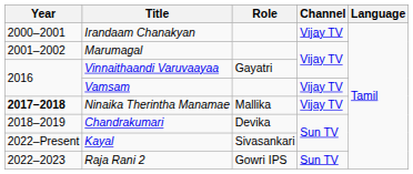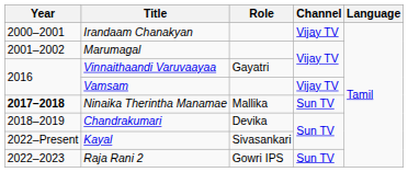 <table class="wikitable">
 <tr style="background:#ccc; text-align:center;">
 <th>Year</th>
 <th>Title</th>
 <th>Role</th>
 <th>Channel</th>
 <th>Language</th>
 </tr>
 <tr>
 <td>2000–2001</td>
 <td><em>Irandaam Chanakyan</em></td>
 <td></td>
 <td><a href='#'>Vijay TV</a></td>
 <td rowspan=8><a href='#'>Tamil</a></td>
 </tr>
 <tr>
 <td>2001–2002</td>
 <td><em>Marumagal</em></td>
 <td></td>
 <td rowspan=2><a href='#'>Vijay TV</a></td>
 </tr>
 <tr>
 <td rowspan=2>2016</td>
 <td><em><a href='#'>Vinnaithaandi Varuvaayaa</a></em></td>
 <td>Gayatri</td>
 </tr>
 <tr>
 <td><em><a href='#'>Vamsam</a></em></td>
 <td></td>
 <td><a href='#'>Vijay TV</a></td>
 </tr>
 <tr>
 <td><strong>2017–2018</strong></td>
 <td><em>Ninaika Therintha Manamae</em></td>
 <td>Mallika</td>
-<td><a href='#'>Vijay TV</a></td>
+<td><a href='#'>Sun TV</a></td>
 </tr>
 <tr>
 <td>2018–2019</td>
 <td><em><a href='#'>Chandrakumari</a></em></td>
 <td>Devika</td>
 <td rowspan=2><a href='#'>Sun TV</a></td>
 </tr>
 <tr>
 <td>2022–Present</td>
 <td><em><a href='#'>Kayal</a></em></td>
 <td>Sivasankari</td>
 </tr>
 <tr>
 <td>2022–2023</td>
 <td><em>Raja Rani 2</em></td>
 <td>Gowri IPS</td>
 <td><a href='#'>Sun TV</a></td>
 </tr>
 </table>
